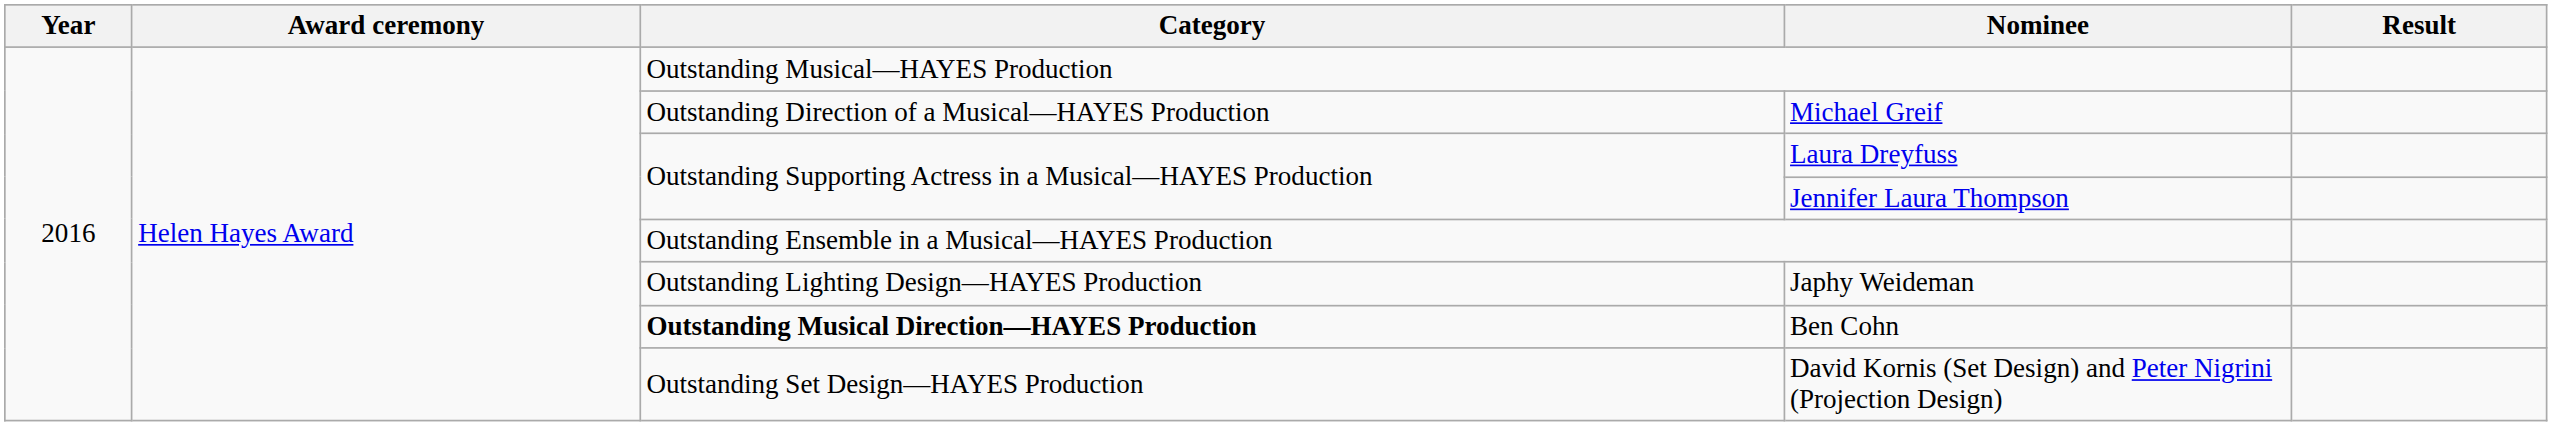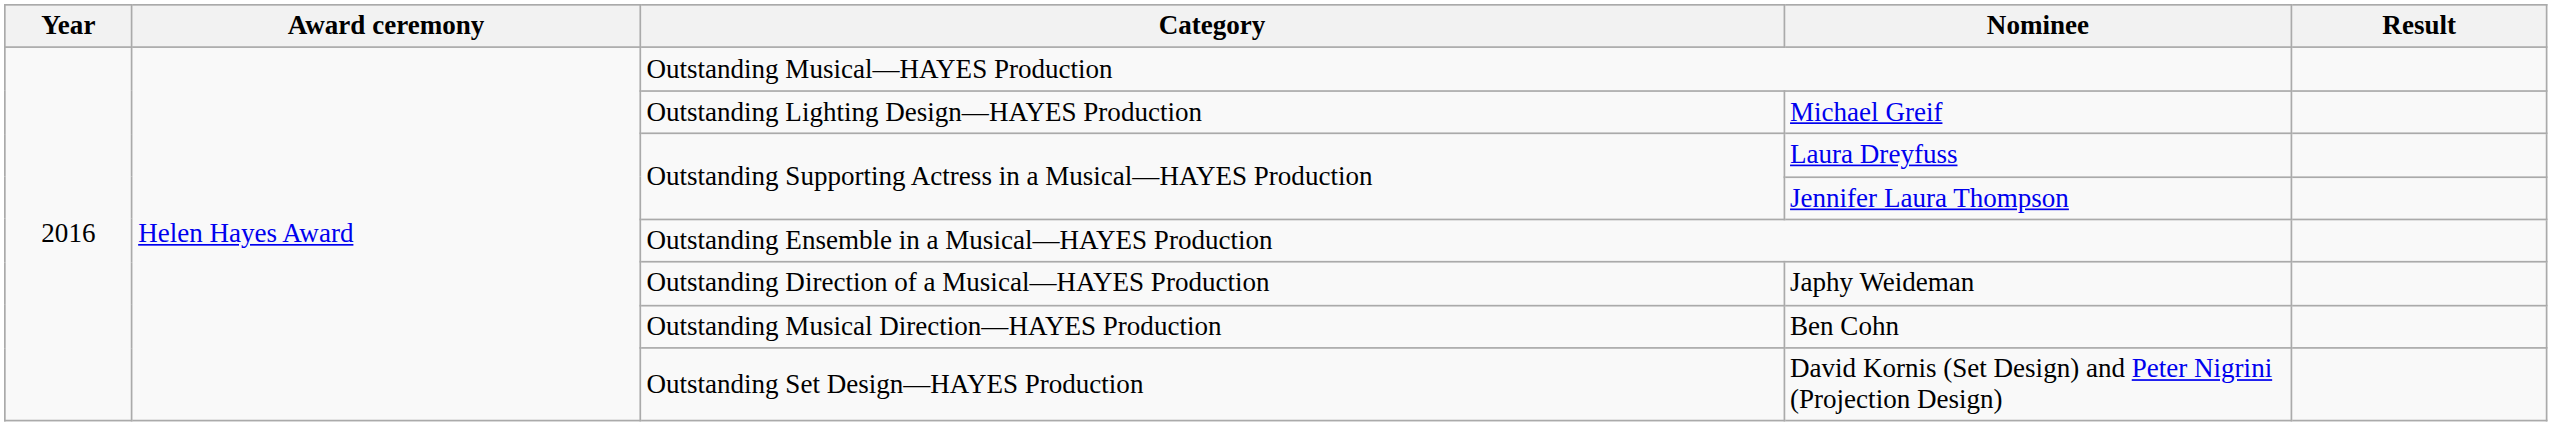 <table class="wikitable" width="95%">
 <tr>
 <th width="5%">Year</th>
 <th width="20%">Award ceremony</th>
 <th width="45%">Category</th>
 <th width="20%">Nominee</th>
 <th width="10%">Result</th>
 </tr>
 <tr>
 <td rowspan="8" style="text-align:center">2016</td>
 <td rowspan="8"><a href='#'>Helen Hayes Award</a></td>
 <td colspan="2">Outstanding Musical—HAYES Production</td>
 <td></td>
 </tr>
 <tr>
-<td>Outstanding Direction of a Musical—HAYES Production</td>
+<td>Outstanding Lighting Design—HAYES Production</td>
 <td><a href='#'>Michael Greif</a></td>
 <td></td>
 </tr>
 <tr>
 <td rowspan="2">Outstanding Supporting Actress in a Musical—HAYES Production</td>
 <td><a href='#'>Laura Dreyfuss</a></td>
 <td></td>
 </tr>
 <tr>
 <td><a href='#'>Jennifer Laura Thompson</a></td>
 <td></td>
 </tr>
 <tr>
 <td colspan="2">Outstanding Ensemble in a Musical—HAYES Production</td>
 <td></td>
 </tr>
 <tr>
-<td>Outstanding Lighting Design—HAYES Production</td>
+<td>Outstanding Direction of a Musical—HAYES Production</td>
 <td>Japhy Weideman</td>
 <td></td>
 </tr>
 <tr>
-<td><strong>Outstanding Musical Direction—HAYES Production</strong></td>
+<td>Outstanding Musical Direction—HAYES Production</td>
 <td>Ben Cohn</td>
 <td></td>
 </tr>
 <tr>
 <td>Outstanding Set Design—HAYES Production</td>
 <td>David Kornis (Set Design) and <a href='#'>Peter Nigrini</a> (Projection Design)</td>
 <td></td>
 </tr>
 </table>
